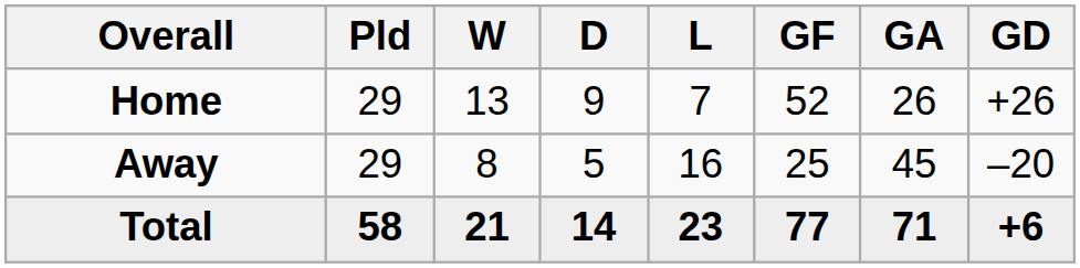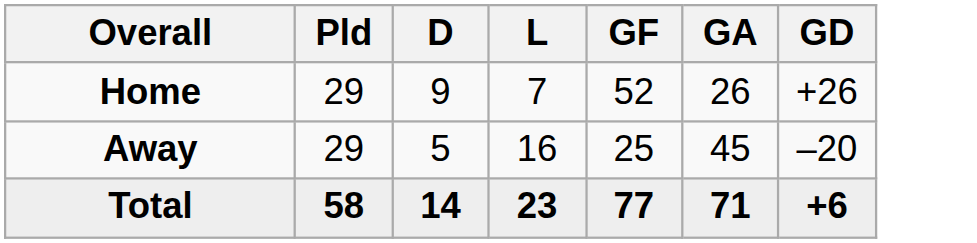 <table class="wikitable" style="text-align: center;">
 <tr>
 <th width="120">Overall</th>
 <th width="35">Pld</th>
-<th width="35">W</th>
 <th width="35">D</th>
 <th width="35">L</th>
 <th width="35">GF</th>
 <th width="35">GA</th>
 <th width="35">GD</th>
 </tr>
 <tr>
 <td><strong>Home</strong></td>
 <td>29</td>
-<td>13</td>
 <td>9</td>
 <td>7</td>
 <td>52</td>
 <td>26</td>
 <td>+26</td>
 </tr>
 <tr>
 <td><strong>Away</strong></td>
 <td>29</td>
-<td>8</td>
 <td>5</td>
 <td>16</td>
 <td>25</td>
 <td>45</td>
 <td>–20</td>
 </tr>
 <tr bgcolor=#EEEEEE>
 <td><strong>Total</strong></td>
 <td><strong>58</strong></td>
-<td><strong>21</strong></td>
 <td><strong>14</strong></td>
 <td><strong>23</strong></td>
 <td><strong>77</strong></td>
 <td><strong>71</strong></td>
 <td><strong>+6</strong></td>
 </tr>
 </table>
